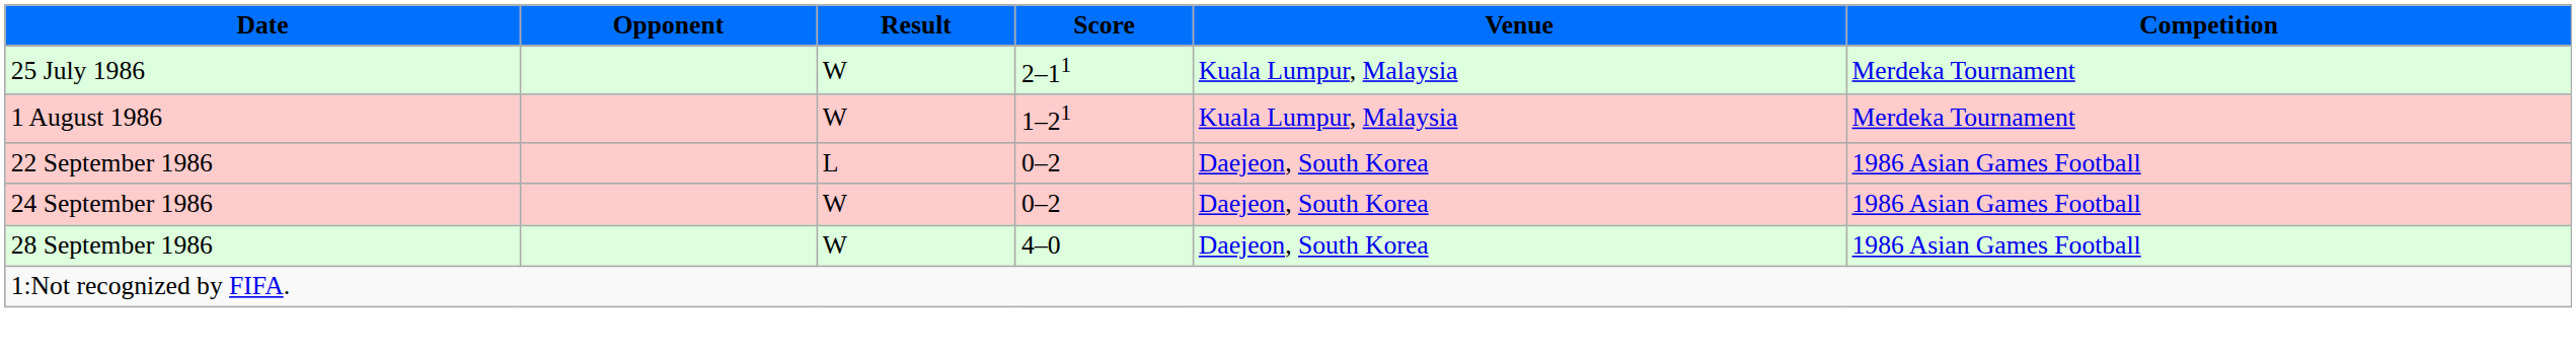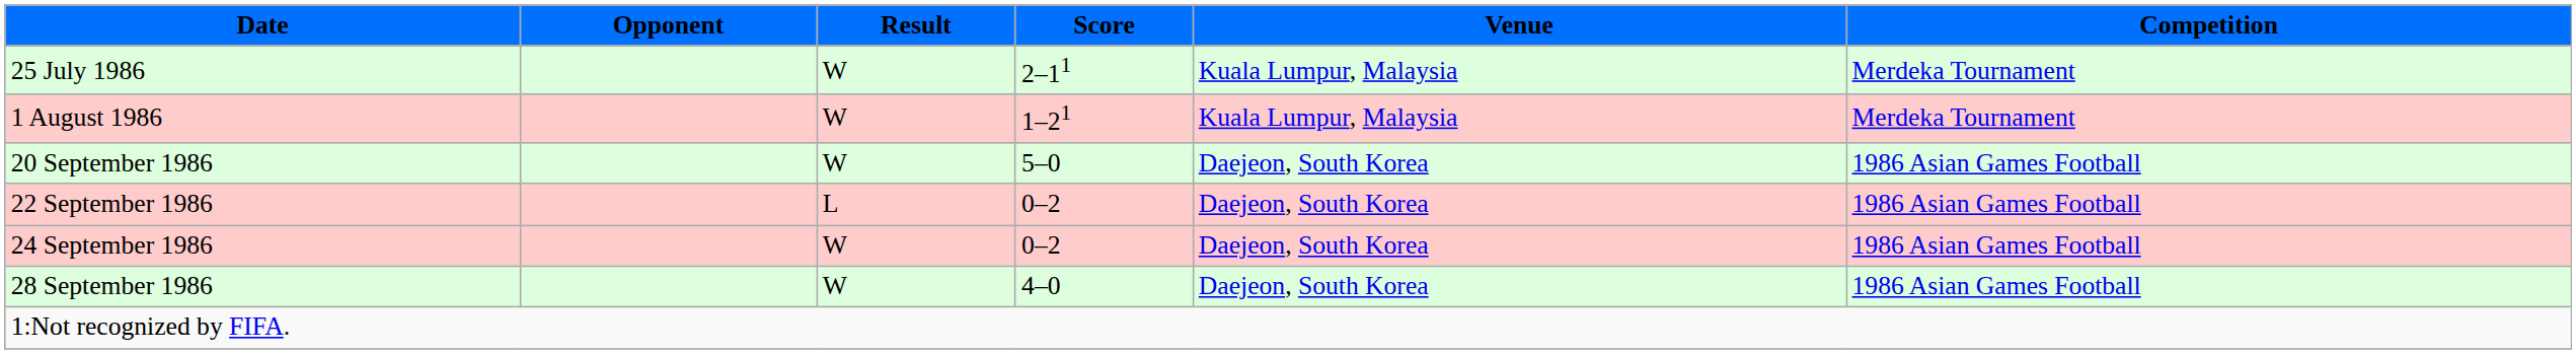 <table width=100% class="wikitable">
 <tr>
 <th style="background:#0070FF;"><span>Date</span></th>
 <th style="background:#0070FF;"><span>Opponent</span></th>
 <th style="background:#0070FF;"><span>Result</span></th>
 <th style="background:#0070FF;"><span>Score</span></th>
 <th style="background:#0070FF;"><span>Venue</span></th>
 <th style="background:#0070FF;"><span>Competition</span></th>
 </tr>
 <tr>
 </tr>
 <tr style="background:#dfd;">
 <td>25 July 1986</td>
 <td></td>
 <td>W</td>
 <td>2–1<sup>1</sup></td>
 <td> <a href='#'>Kuala Lumpur</a>, <a href='#'>Malaysia</a></td>
 <td><a href='#'>Merdeka Tournament</a></td>
 </tr>
 <tr style="background:#fcc;">
 <td>1 August 1986</td>
 <td></td>
 <td>W</td>
 <td>1–2<sup>1</sup></td>
 <td> <a href='#'>Kuala Lumpur</a>, <a href='#'>Malaysia</a></td>
 <td><a href='#'>Merdeka Tournament</a></td>
+</tr>
+<tr style="background:#dfd;">
+<td>20 September 1986</td>
+<td></td>
+<td>W</td>
+<td>5–0</td>
+<td> <a href='#'>Daejeon</a>, <a href='#'>South Korea</a></td>
+<td><a href='#'>1986 Asian Games Football</a></td>
 </tr>
 <tr style="background:#fcc;">
 <td>22 September 1986</td>
 <td></td>
 <td>L</td>
 <td>0–2</td>
 <td> <a href='#'>Daejeon</a>, <a href='#'>South Korea</a></td>
 <td><a href='#'>1986 Asian Games Football</a></td>
 </tr>
 <tr style="background:#fcc;">
 <td>24 September 1986</td>
 <td></td>
 <td>W</td>
 <td>0–2</td>
 <td> <a href='#'>Daejeon</a>, <a href='#'>South Korea</a></td>
 <td><a href='#'>1986 Asian Games Football</a></td>
 </tr>
 <tr style="background:#dfd;">
 <td>28 September 1986</td>
 <td></td>
 <td>W</td>
 <td>4–0</td>
 <td> <a href='#'>Daejeon</a>, <a href='#'>South Korea</a></td>
 <td><a href='#'>1986 Asian Games Football</a></td>
 </tr>
 <tr>
 <td colspan=6 align=left>1:Not recognized by <a href='#'>FIFA</a>.</td>
 </tr>
 </table>
